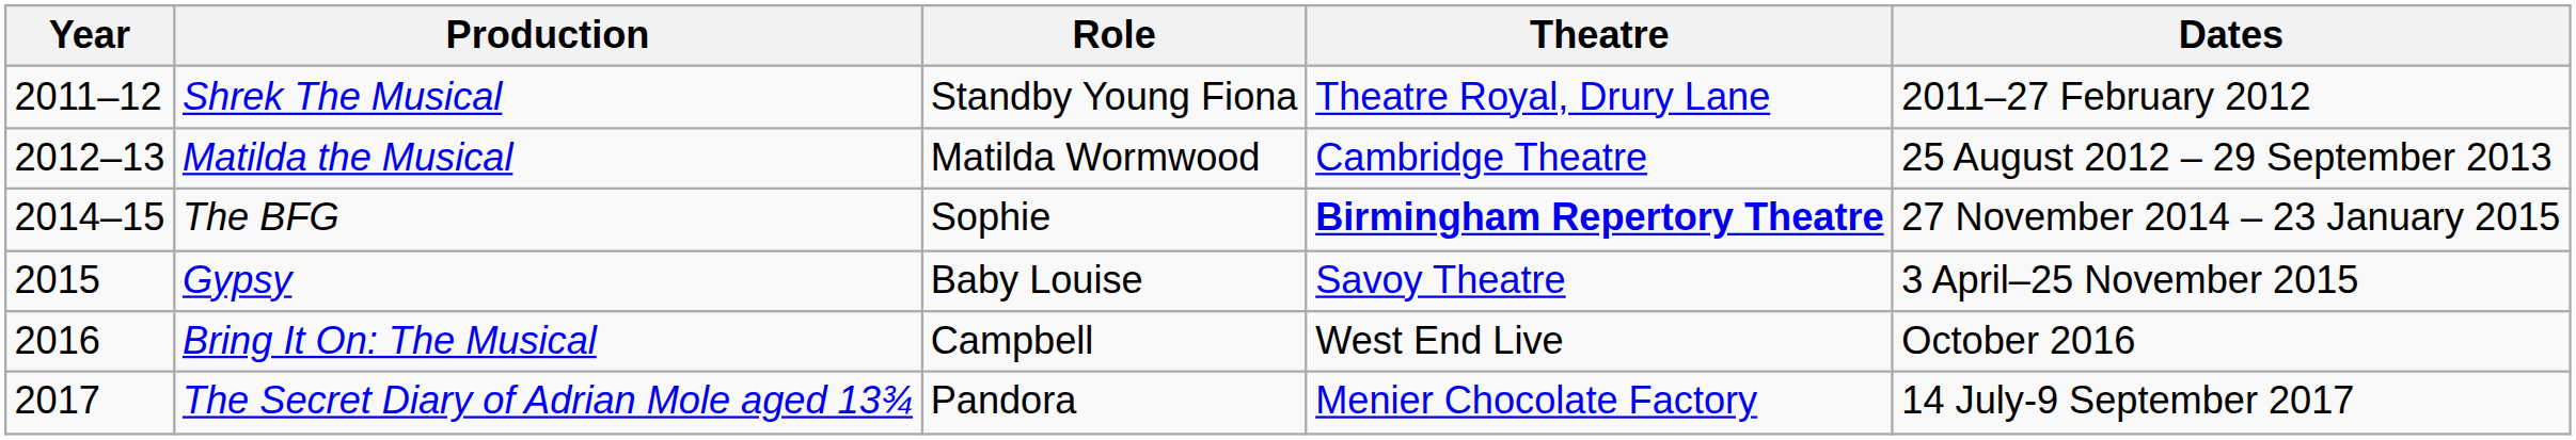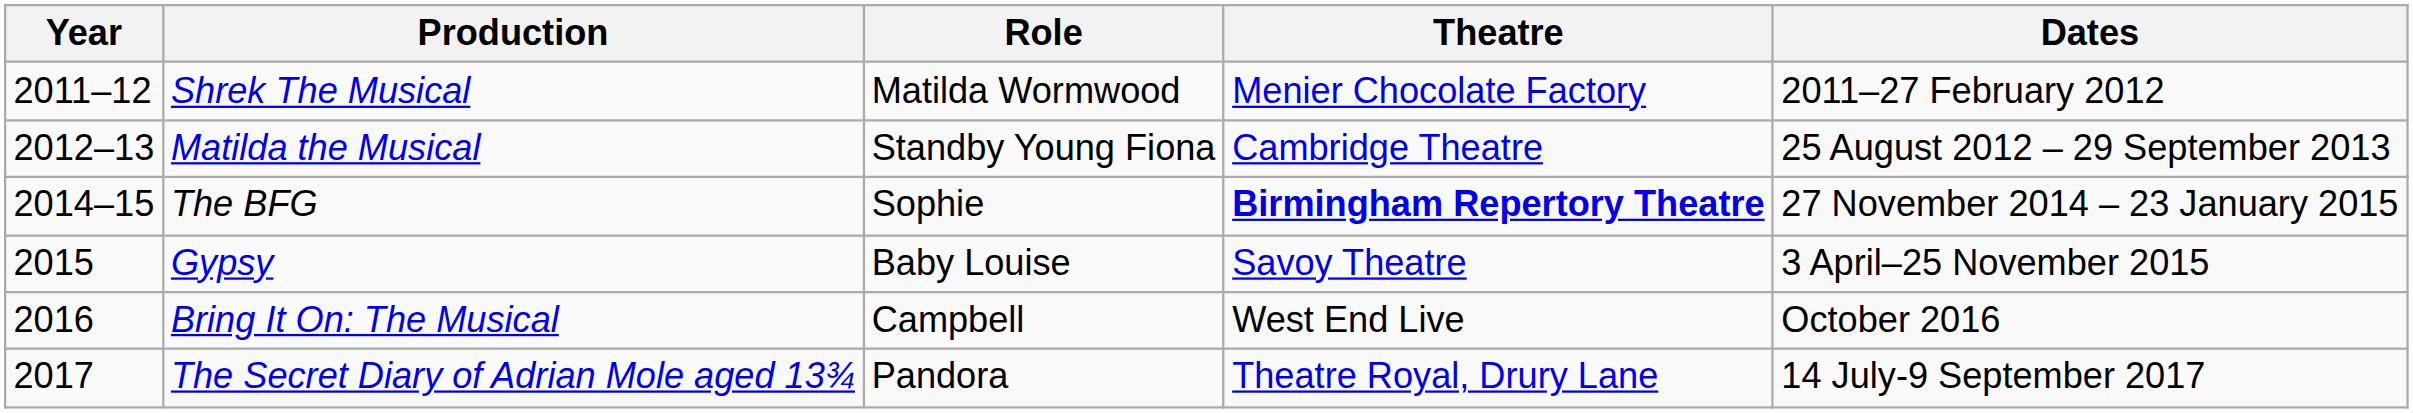 <table class="wikitable">
 <tr>
 <th>Year</th>
 <th>Production</th>
 <th>Role</th>
 <th>Theatre</th>
 <th>Dates</th>
 </tr>
 <tr>
 <td>2011–12</td>
 <td><em><a href='#'>Shrek The Musical</a></em></td>
-<td>Standby Young Fiona</td>
-<td><a href='#'>Theatre Royal, Drury Lane</a></td>
+<td>Matilda Wormwood</td>
+<td><a href='#'>Menier Chocolate Factory</a></td>
 <td>2011–27 February 2012</td>
 </tr>
 <tr>
 <td>2012–13</td>
 <td><em><a href='#'>Matilda the Musical</a></em></td>
-<td>Matilda Wormwood</td>
+<td>Standby Young Fiona</td>
 <td><a href='#'>Cambridge Theatre</a></td>
 <td>25 August 2012 – 29 September 2013</td>
 </tr>
 <tr>
 <td>2014–15</td>
 <td><em>The BFG</em></td>
 <td>Sophie</td>
 <td><strong><a href='#'>Birmingham Repertory Theatre</a></strong></td>
 <td>27 November 2014 – 23 January 2015</td>
 </tr>
 <tr>
 <td>2015</td>
 <td><em><a href='#'>Gypsy</a></em></td>
 <td>Baby Louise</td>
 <td><a href='#'>Savoy Theatre</a></td>
 <td>3 April–25 November 2015</td>
 </tr>
 <tr>
 <td>2016</td>
 <td><em><a href='#'>Bring It On: The Musical</a></em></td>
 <td>Campbell</td>
 <td>West End Live</td>
 <td>October 2016</td>
 </tr>
 <tr>
 <td>2017</td>
 <td><em><a href='#'>The Secret Diary of Adrian Mole aged 13¾</a></em></td>
 <td>Pandora</td>
-<td><a href='#'>Menier Chocolate Factory</a></td>
+<td><a href='#'>Theatre Royal, Drury Lane</a></td>
 <td>14 July-9 September 2017</td>
 </tr>
 </table>
